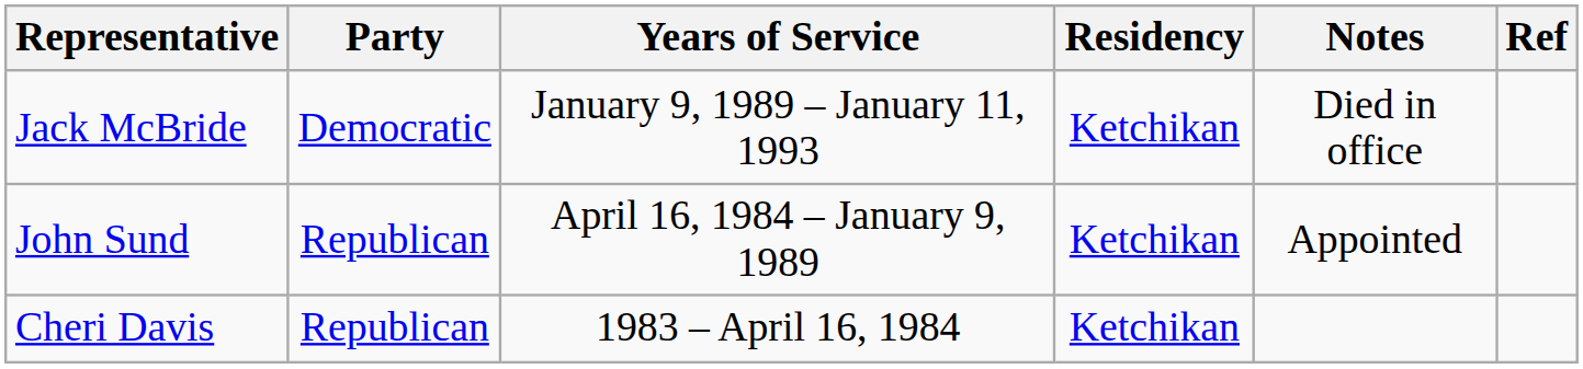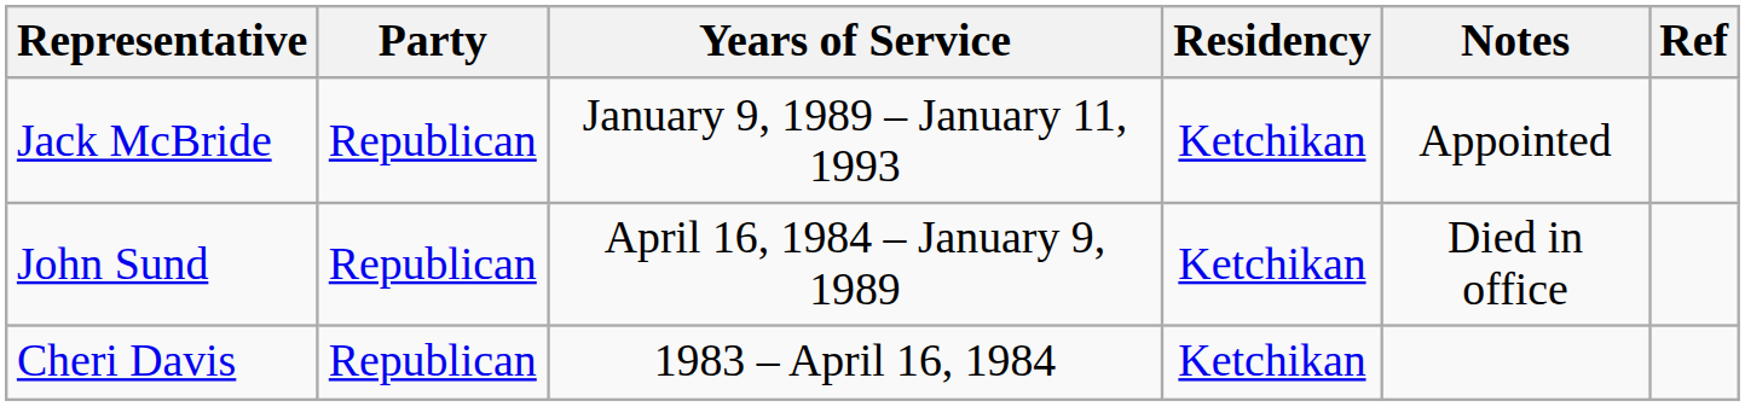 <table class=wikitable style="text-align:center">
 <tr>
 <th>Representative</th>
 <th>Party</th>
 <th>Years of Service</th>
 <th>Residency</th>
 <th>Notes</th>
 <th>Ref</th>
 </tr>
 <tr>
 <td align=left nowrap><a href='#'>Jack McBride</a></td>
-<td><a href='#'>Democratic</a></td>
+<td><a href='#'>Republican</a></td>
 <td>January 9, 1989 – January 11, 1993</td>
 <td><a href='#'>Ketchikan</a></td>
-<td>Died in office</td>
+<td>Appointed</td>
 <td></td>
 </tr>
 <tr>
 <td align=left nowrap><a href='#'>John Sund</a></td>
 <td><a href='#'>Republican</a></td>
 <td>April 16, 1984 – January 9, 1989</td>
 <td><a href='#'>Ketchikan</a></td>
-<td>Appointed</td>
+<td>Died in office</td>
 <td></td>
 </tr>
 <tr>
 <td align=left nowrap><a href='#'>Cheri Davis</a></td>
 <td><a href='#'>Republican</a></td>
 <td>1983 – April 16, 1984</td>
 <td><a href='#'>Ketchikan</a></td>
 <td></td>
 <td></td>
 </tr>
 </table>
